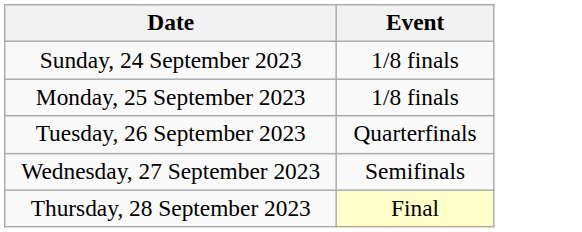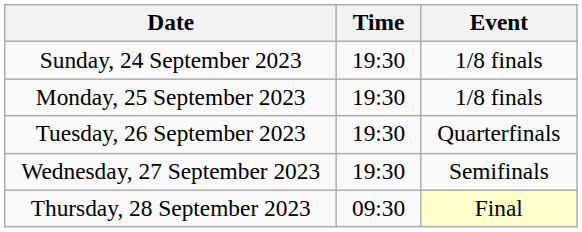 <table class = "wikitable" style="text-align:center;">
 <tr>
 <th width=220>Date</th>
+<th width=50>Time</th>
 <th width=100>Event</th>
 </tr>
 <tr>
 <td>Sunday, 24 September 2023</td>
+<td>19:30</td>
 <td>1/8 finals</td>
 </tr>
 <tr>
 <td>Monday, 25 September 2023</td>
+<td>19:30</td>
 <td>1/8 finals</td>
 </tr>
 <tr>
 <td>Tuesday, 26 September 2023</td>
+<td>19:30</td>
 <td>Quarterfinals</td>
 </tr>
 <tr>
 <td>Wednesday, 27 September 2023</td>
+<td>19:30</td>
 <td>Semifinals</td>
 </tr>
 <tr>
 <td>Thursday, 28 September 2023</td>
+<td>09:30</td>
 <td bgcolor=ffffcc>Final</td>
 </tr>
 </table>
